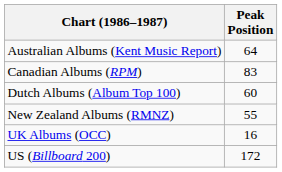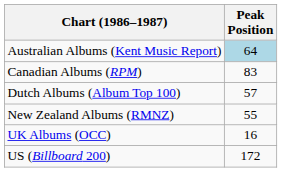 <table class="wikitable">
 <tr>
 <th>Chart (1986–1987)</th>
 <th>Peak<br>Position</th>
 </tr>
 <tr>
 <td>Australian Albums (<a href='#'>Kent Music Report</a>)</td>
-<td style="text-align:center">64</td>
+<td style="background: lightblue; text-align:center">64</td>
 </tr>
 <tr>
 <td>Canadian Albums (<em><a href='#'>RPM</a></em>)</td>
 <td style="text-align:center;">83</td>
 </tr>
 <tr>
 <td>Dutch Albums (<a href='#'>Album Top 100</a>)</td>
-<td style="text-align:center;">60</td>
+<td style="text-align:center;">57</td>
 </tr>
 <tr>
 <td>New Zealand Albums (<a href='#'>RMNZ</a>)</td>
 <td style="text-align:center;">55</td>
 </tr>
 <tr>
 <td><a href='#'>UK Albums</a> (<a href='#'>OCC</a>)</td>
 <td style="text-align:center">16</td>
 </tr>
 <tr>
 <td>US (<a href='#'><em>Billboard</em> 200</a>)</td>
 <td style="text-align:center;">172</td>
 </tr>
 </table>
